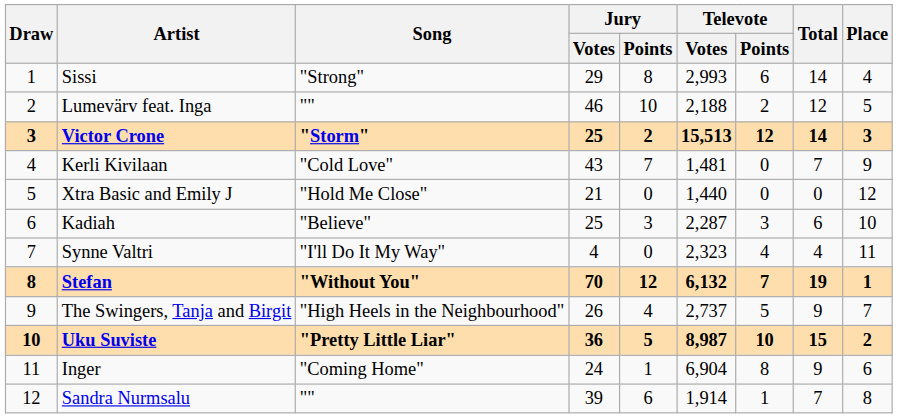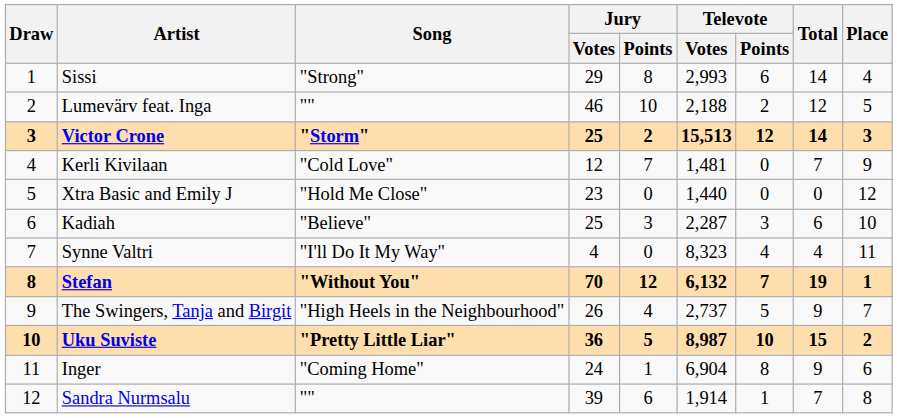 <table class="sortable wikitable" style="margin: 1em auto 1em auto; text-align:center;">
 <tr>
 <th rowspan="2">Draw</th>
 <th rowspan="2">Artist</th>
 <th rowspan="2">Song</th>
 <th colspan="2">Jury</th>
 <th colspan="2">Televote</th>
 <th rowspan="2">Total</th>
 <th rowspan="2">Place</th>
 </tr>
 <tr>
 <th>Votes</th>
 <th>Points</th>
 <th>Votes</th>
 <th>Points</th>
 </tr>
 <tr>
 <td>1</td>
 <td align="left">Sissi</td>
 <td align="left">"Strong"</td>
 <td>29</td>
 <td>8</td>
 <td>2,993</td>
 <td>6</td>
 <td>14</td>
 <td>4</td>
 </tr>
 <tr>
 <td>2</td>
 <td align="left">Lumevärv feat. Inga</td>
 <td align="left">""</td>
 <td>46</td>
 <td>10</td>
 <td>2,188</td>
 <td>2</td>
 <td>12</td>
 <td>5</td>
 </tr>
 <tr style="font-weight:bold; background:navajowhite;">
 <td>3</td>
 <td align="left"><a href='#'>Victor Crone</a></td>
 <td align="left">"<a href='#'>Storm</a>"</td>
 <td>25</td>
 <td>2</td>
 <td>15,513</td>
 <td>12</td>
 <td>14</td>
 <td>3</td>
 </tr>
 <tr>
 <td>4</td>
 <td align="left">Kerli Kivilaan</td>
 <td align="left">"Cold Love"</td>
-<td>43</td>
+<td>12</td>
 <td>7</td>
 <td>1,481</td>
 <td>0</td>
 <td>7</td>
 <td>9</td>
 </tr>
 <tr>
 <td>5</td>
 <td align="left">Xtra Basic and Emily J</td>
 <td align="left">"Hold Me Close"</td>
-<td>21</td>
+<td>23</td>
 <td>0</td>
 <td>1,440</td>
 <td>0</td>
 <td>0</td>
 <td>12</td>
 </tr>
 <tr>
 <td>6</td>
 <td align="left">Kadiah</td>
 <td align="left">"Believe"</td>
 <td>25</td>
 <td>3</td>
 <td>2,287</td>
 <td>3</td>
 <td>6</td>
 <td>10</td>
 </tr>
 <tr>
 <td>7</td>
 <td align="left">Synne Valtri</td>
 <td align="left">"I'll Do It My Way"</td>
 <td>4</td>
 <td>0</td>
-<td>2,323</td>
+<td>8,323</td>
 <td>4</td>
 <td>4</td>
 <td>11</td>
 </tr>
 <tr style="font-weight:bold; background:navajowhite;">
 <td>8</td>
 <td align="left"><a href='#'>Stefan</a></td>
 <td align="left">"Without You"</td>
 <td>70</td>
 <td>12</td>
 <td>6,132</td>
 <td>7</td>
 <td>19</td>
 <td>1</td>
 </tr>
 <tr>
 <td>9</td>
 <td align="left">The Swingers, <a href='#'>Tanja</a> and <a href='#'>Birgit</a></td>
 <td align="left">"High Heels in the Neighbourhood"</td>
 <td>26</td>
 <td>4</td>
 <td>2,737</td>
 <td>5</td>
 <td>9</td>
 <td>7</td>
 </tr>
 <tr style="font-weight:bold; background:navajowhite;">
 <td>10</td>
 <td align="left"><a href='#'>Uku Suviste</a></td>
 <td align="left">"Pretty Little Liar"</td>
 <td>36</td>
 <td>5</td>
 <td>8,987</td>
 <td>10</td>
 <td>15</td>
 <td>2</td>
 </tr>
 <tr>
 <td>11</td>
 <td align="left">Inger</td>
 <td align="left">"Coming Home"</td>
 <td>24</td>
 <td>1</td>
 <td>6,904</td>
 <td>8</td>
 <td>9</td>
 <td>6</td>
 </tr>
 <tr>
 <td>12</td>
 <td align="left"><a href='#'>Sandra Nurmsalu</a></td>
 <td align="left">""</td>
 <td>39</td>
 <td>6</td>
 <td>1,914</td>
 <td>1</td>
 <td>7</td>
 <td>8</td>
 </tr>
 </table>
